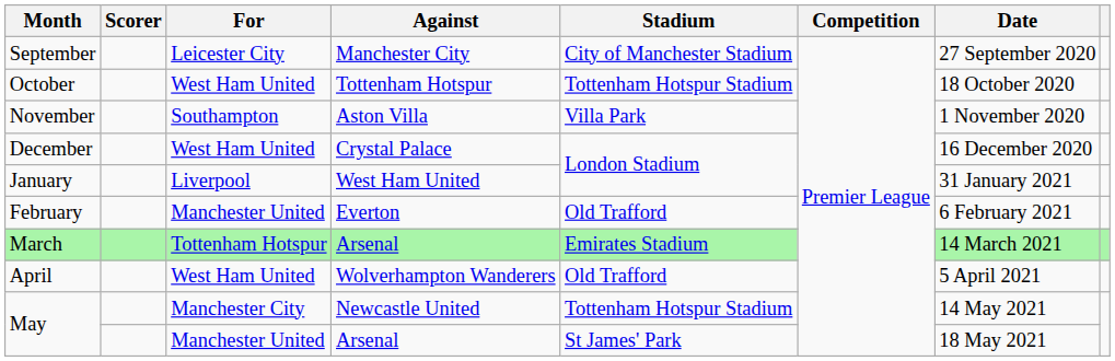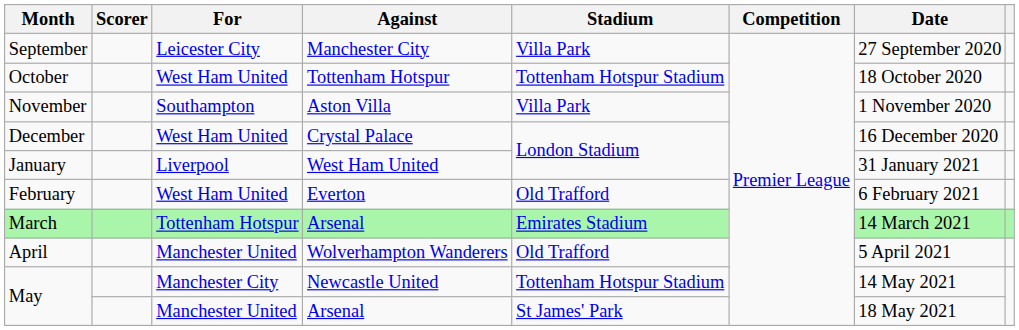 <table class="wikitable">
 <tr>
 <th>Month</th>
 <th>Scorer</th>
 <th>For</th>
 <th>Against</th>
 <th>Stadium</th>
 <th>Competition</th>
 <th>Date</th>
 <th></th>
 </tr>
 <tr>
 <td>September</td>
 <td> </td>
 <td><a href='#'>Leicester City</a></td>
 <td><a href='#'>Manchester City</a></td>
-<td><a href='#'>City of Manchester Stadium</a></td>
+<td><a href='#'>Villa Park</a></td>
 <td rowspan=10><a href='#'>Premier League</a></td>
 <td>27 September 2020</td>
 <td></td>
 </tr>
 <tr>
 <td>October</td>
 <td> </td>
 <td><a href='#'>West Ham United</a></td>
 <td><a href='#'>Tottenham Hotspur</a></td>
 <td><a href='#'>Tottenham Hotspur Stadium</a></td>
 <td>18 October 2020</td>
 <td></td>
 </tr>
 <tr>
 <td>November</td>
 <td> </td>
 <td><a href='#'>Southampton</a></td>
 <td><a href='#'>Aston Villa</a></td>
 <td><a href='#'>Villa Park</a></td>
 <td>1 November 2020</td>
 <td></td>
 </tr>
 <tr>
 <td>December</td>
 <td> </td>
 <td><a href='#'>West Ham United</a></td>
 <td><a href='#'>Crystal Palace</a></td>
 <td rowspan=2><a href='#'>London Stadium</a></td>
 <td>16 December 2020</td>
 <td></td>
 </tr>
 <tr>
 <td>January</td>
 <td> </td>
 <td><a href='#'>Liverpool</a></td>
 <td><a href='#'>West Ham United</a></td>
 <td>31 January 2021</td>
 <td></td>
 </tr>
 <tr>
 <td>February</td>
 <td> </td>
-<td><a href='#'>Manchester United</a></td>
+<td><a href='#'>West Ham United</a></td>
 <td><a href='#'>Everton</a></td>
 <td><a href='#'>Old Trafford</a></td>
 <td>6 February 2021</td>
 <td></td>
 </tr>
 <tr>
 <td bgcolor=#A9F5A9>March</td>
 <td bgcolor=#A9F5A9> </td>
 <td bgcolor=#A9F5A9><a href='#'>Tottenham Hotspur</a></td>
 <td bgcolor=#A9F5A9><a href='#'>Arsenal</a></td>
 <td bgcolor=#A9F5A9><a href='#'>Emirates Stadium</a></td>
 <td bgcolor=#A9F5A9>14 March 2021</td>
 <td bgcolor=#A9F5A9></td>
 </tr>
 <tr>
 <td>April</td>
 <td> </td>
-<td><a href='#'>West Ham United</a></td>
+<td><a href='#'>Manchester United</a></td>
 <td><a href='#'>Wolverhampton Wanderers</a></td>
 <td><a href='#'>Old Trafford</a></td>
 <td>5 April 2021</td>
 <td></td>
 </tr>
 <tr>
 <td rowspan=2>May</td>
 <td> </td>
 <td><a href='#'>Manchester City</a></td>
 <td><a href='#'>Newcastle United</a></td>
 <td><a href='#'>Tottenham Hotspur Stadium</a></td>
 <td>14 May 2021</td>
 <td rowspan=2></td>
 </tr>
 <tr>
 <td> </td>
 <td><a href='#'>Manchester United</a></td>
 <td><a href='#'>Arsenal</a></td>
 <td><a href='#'>St James' Park</a></td>
 <td>18 May 2021</td>
 </tr>
 </table>
